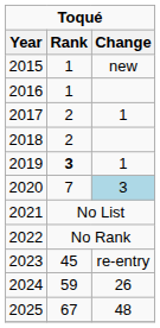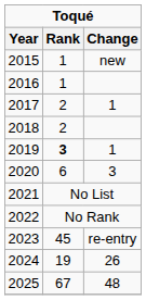 <table class="wikitable" style="font-size: 90%; text-align: center;">
 <tr>
 <td colspan="3"><strong>Toqué</strong></td>
 </tr>
 <tr>
 <th>Year</th>
 <th>Rank</th>
 <th>Change</th>
 </tr>
 <tr>
 <td>2015</td>
 <td>1</td>
 <td>new</td>
 </tr>
 <tr>
 <td>2016</td>
 <td>1</td>
 <td></td>
 </tr>
 <tr>
 <td>2017</td>
 <td>2</td>
 <td> 1</td>
 </tr>
 <tr>
 <td>2018</td>
 <td>2</td>
 <td></td>
 </tr>
 <tr>
 <td>2019</td>
 <td><strong>3</strong></td>
 <td> 1</td>
 </tr>
 <tr>
 <td>2020</td>
-<td>7</td>
-<td style="background: lightblue;"> 3</td>
+<td>6</td>
+<td> 3</td>
 </tr>
 <tr>
 <td>2021</td>
 <td colspan="2">No List</td>
 </tr>
 <tr>
 <td>2022</td>
 <td colspan="2"> No Rank</td>
 </tr>
 <tr>
 <td>2023</td>
 <td>45</td>
 <td> re-entry</td>
 </tr>
 <tr>
 <td>2024</td>
-<td>59</td>
+<td>19</td>
 <td> 26</td>
 </tr>
 <tr>
 <td>2025</td>
 <td>67</td>
 <td> 48</td>
 </tr>
 <tr>
 </tr>
 </table>
